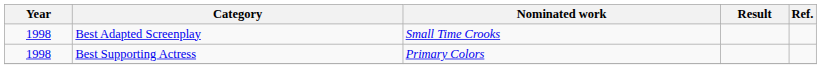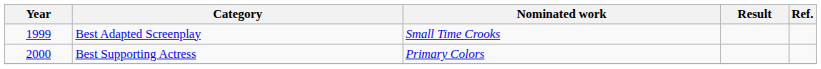 <table class=wikitable>
 <tr>
 <th scope="col" style="width:5em;">Year</th>
 <th scope="col" style="width:26em;">Category</th>
 <th scope="col" style="width:25em;">Nominated work</th>
 <th scope="col" style="width:5em;">Result</th>
 <th>Ref.</th>
 </tr>
 <tr>
-<td style="text-align:center;"><a href='#'>1998</a></td>
+<td style="text-align:center;"><a href='#'>1999</a></td>
 <td><a href='#'>Best Adapted Screenplay</a></td>
 <td><em><a href='#'>Small Time Crooks</a></em></td>
 <td></td>
 <td align="center"></td>
 </tr>
 <tr>
-<td style="text-align:center;"><a href='#'>1998</a></td>
+<td style="text-align:center;"><a href='#'>2000</a></td>
 <td><a href='#'>Best Supporting Actress</a></td>
 <td><em><a href='#'>Primary Colors</a></em></td>
 <td></td>
 <td align="center"></td>
 </tr>
 <tr>
 </tr>
 </table>
